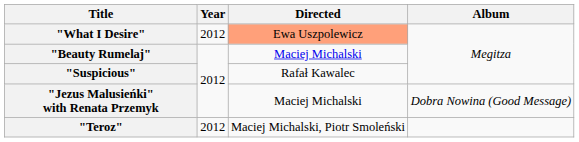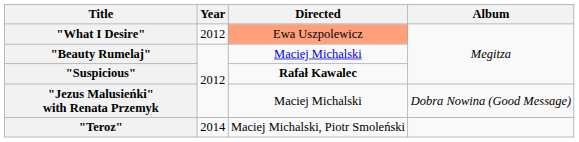 <table class="wikitable plainrowheaders" style="text-align:center;">
 <tr>
 <th scope="col" style="width:15em;">Title</th>
 <th scope="col">Year</th>
 <th scope="col">Directed</th>
 <th scope="col">Album</th>
 </tr>
 <tr>
 <th scope="row">"What I Desire"</th>
 <td>2012</td>
 <td style="background: lightsalmon;">Ewa Uszpolewicz</td>
 <td rowspan=3><em>Megitza</em></td>
 </tr>
 <tr>
 <th scope="row">"Beauty Rumelaj"</th>
 <td rowspan=3>2012</td>
 <td><a href='#'>Maciej Michalski</a></td>
 </tr>
 <tr>
 <th scope="row">"Suspicious"</th>
-<td>Rafał Kawalec</td>
+<td><strong>Rafał Kawalec</strong></td>
 </tr>
 <tr>
 <th scope="row">"Jezus Malusieńki"<br>with Renata Przemyk</th>
 <td>Maciej Michalski</td>
 <td><em>Dobra Nowina (Good Message)</em></td>
 </tr>
 <tr>
 <th scope="row">"Teroz"</th>
-<td>2012</td>
+<td>2014</td>
 <td>Maciej Michalski, Piotr Smoleński</td>
 <td></td>
 </tr>
 </table>
